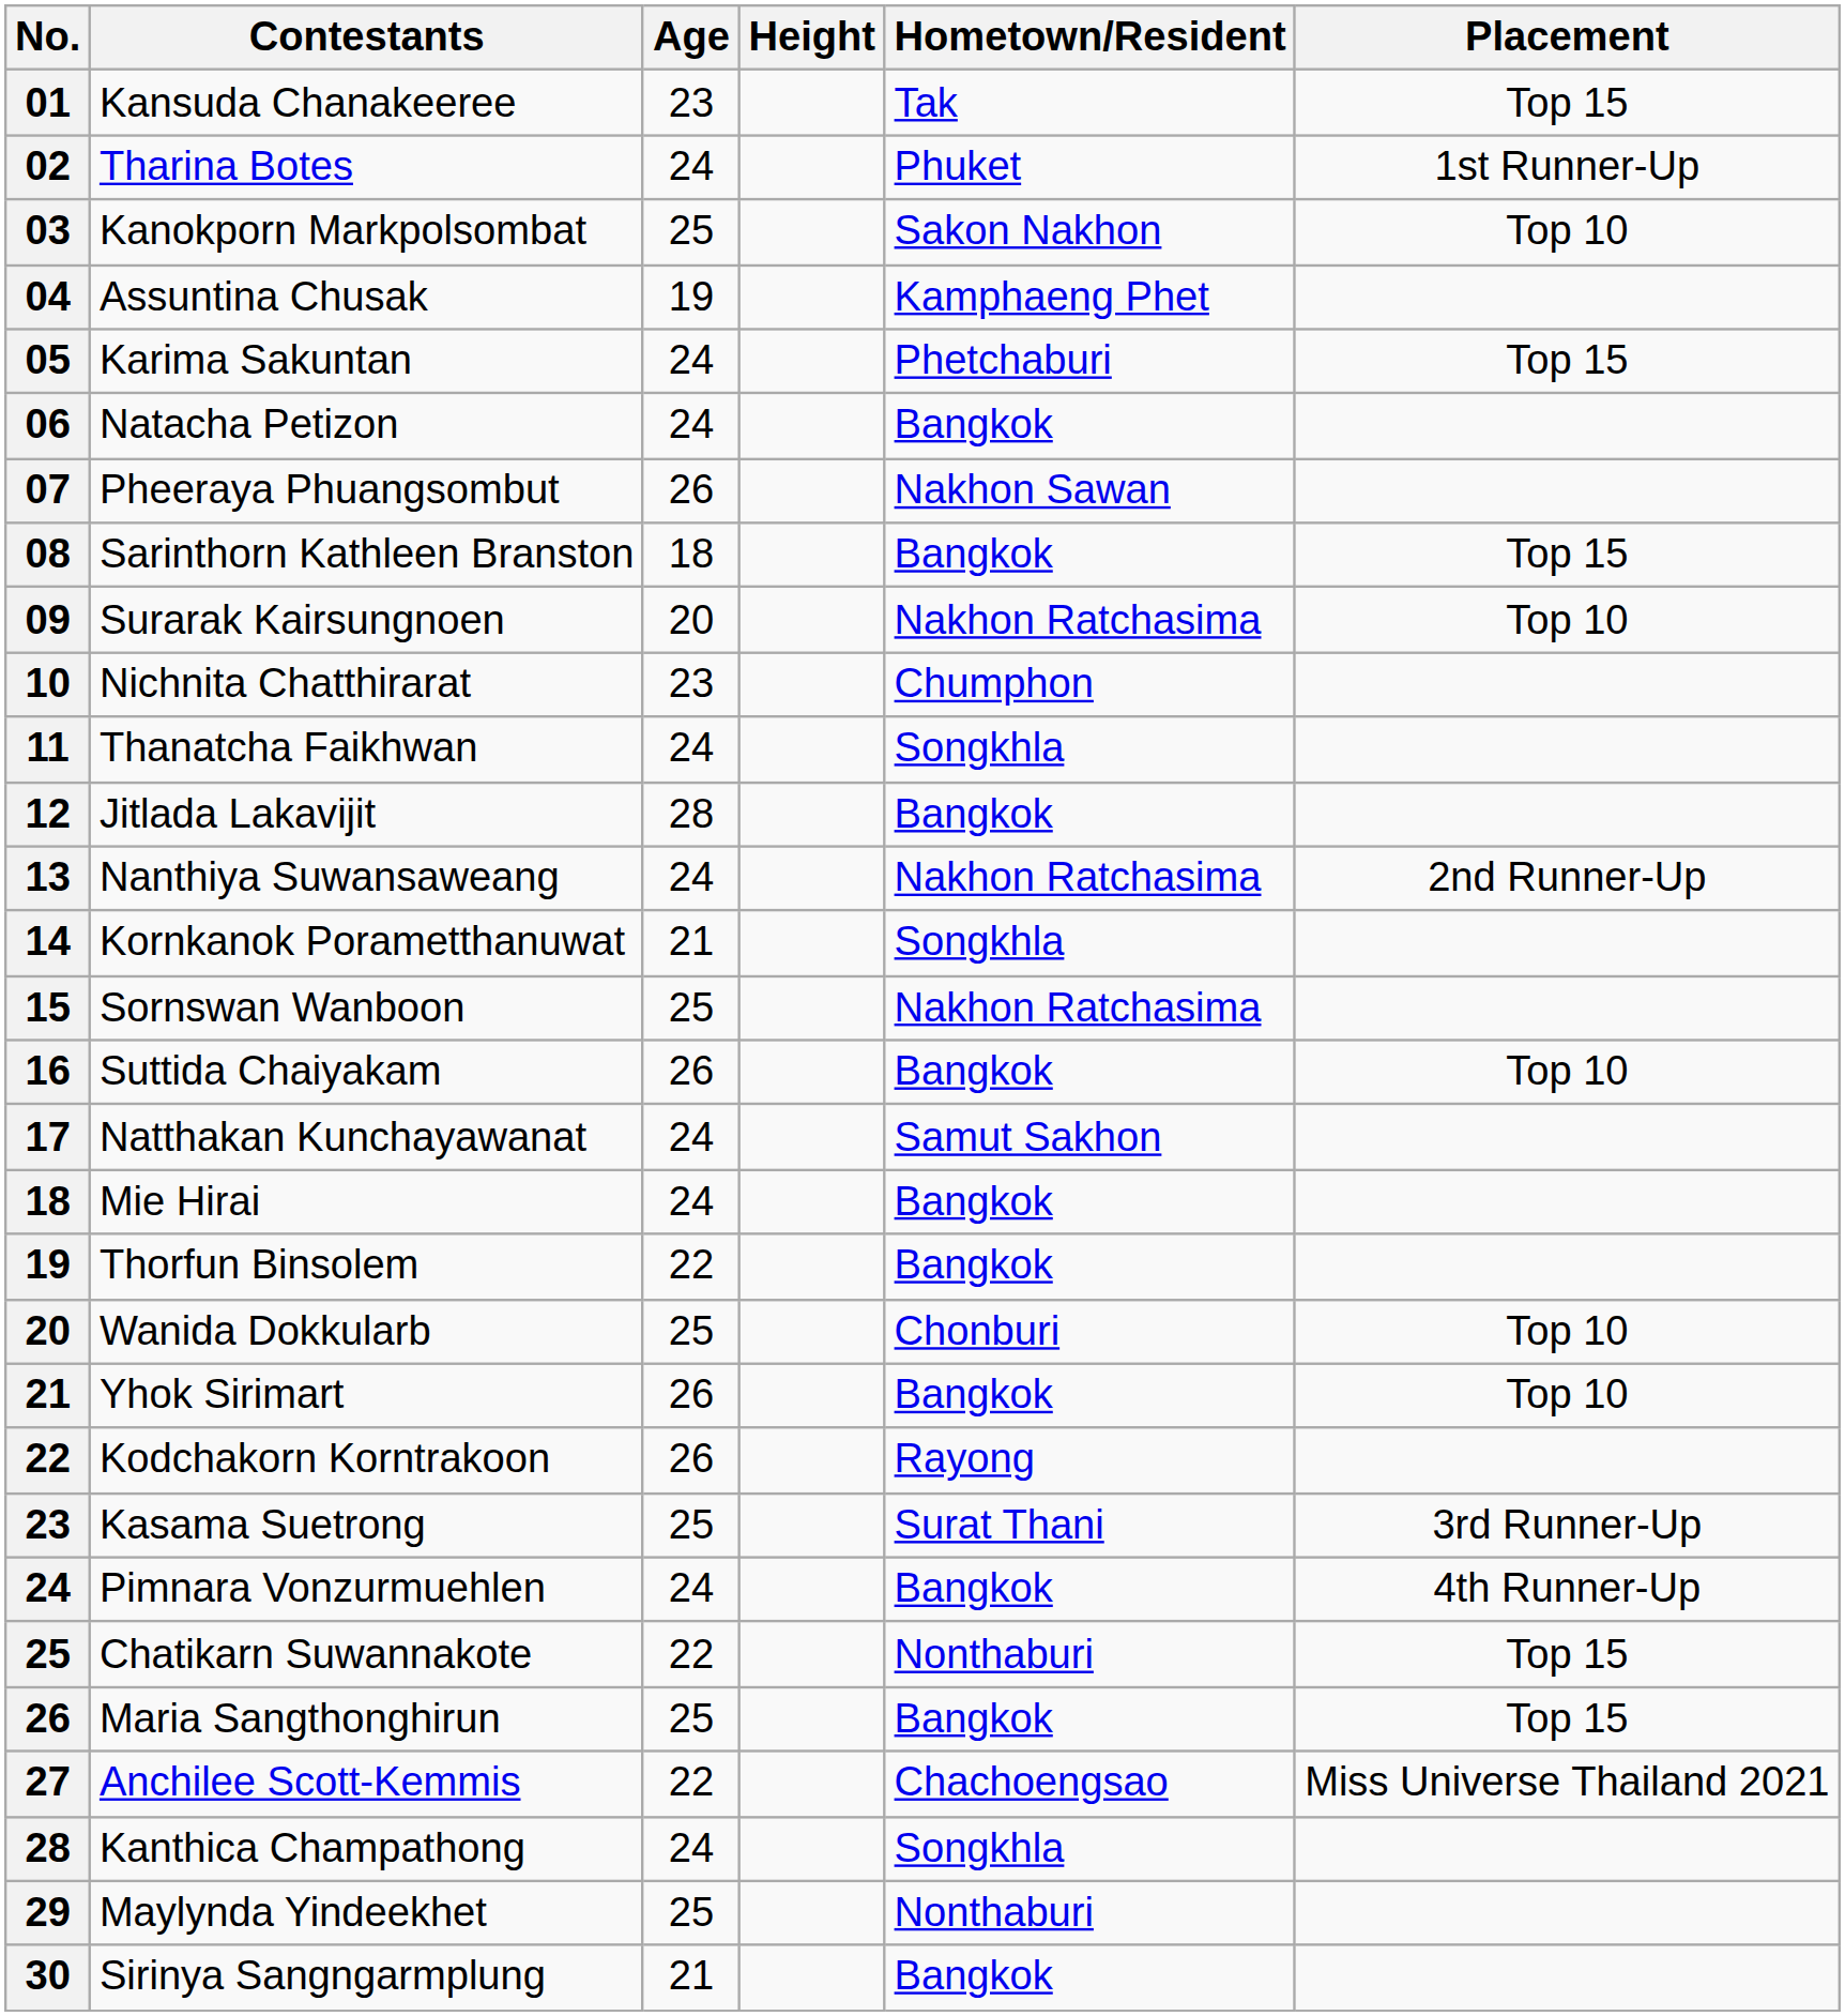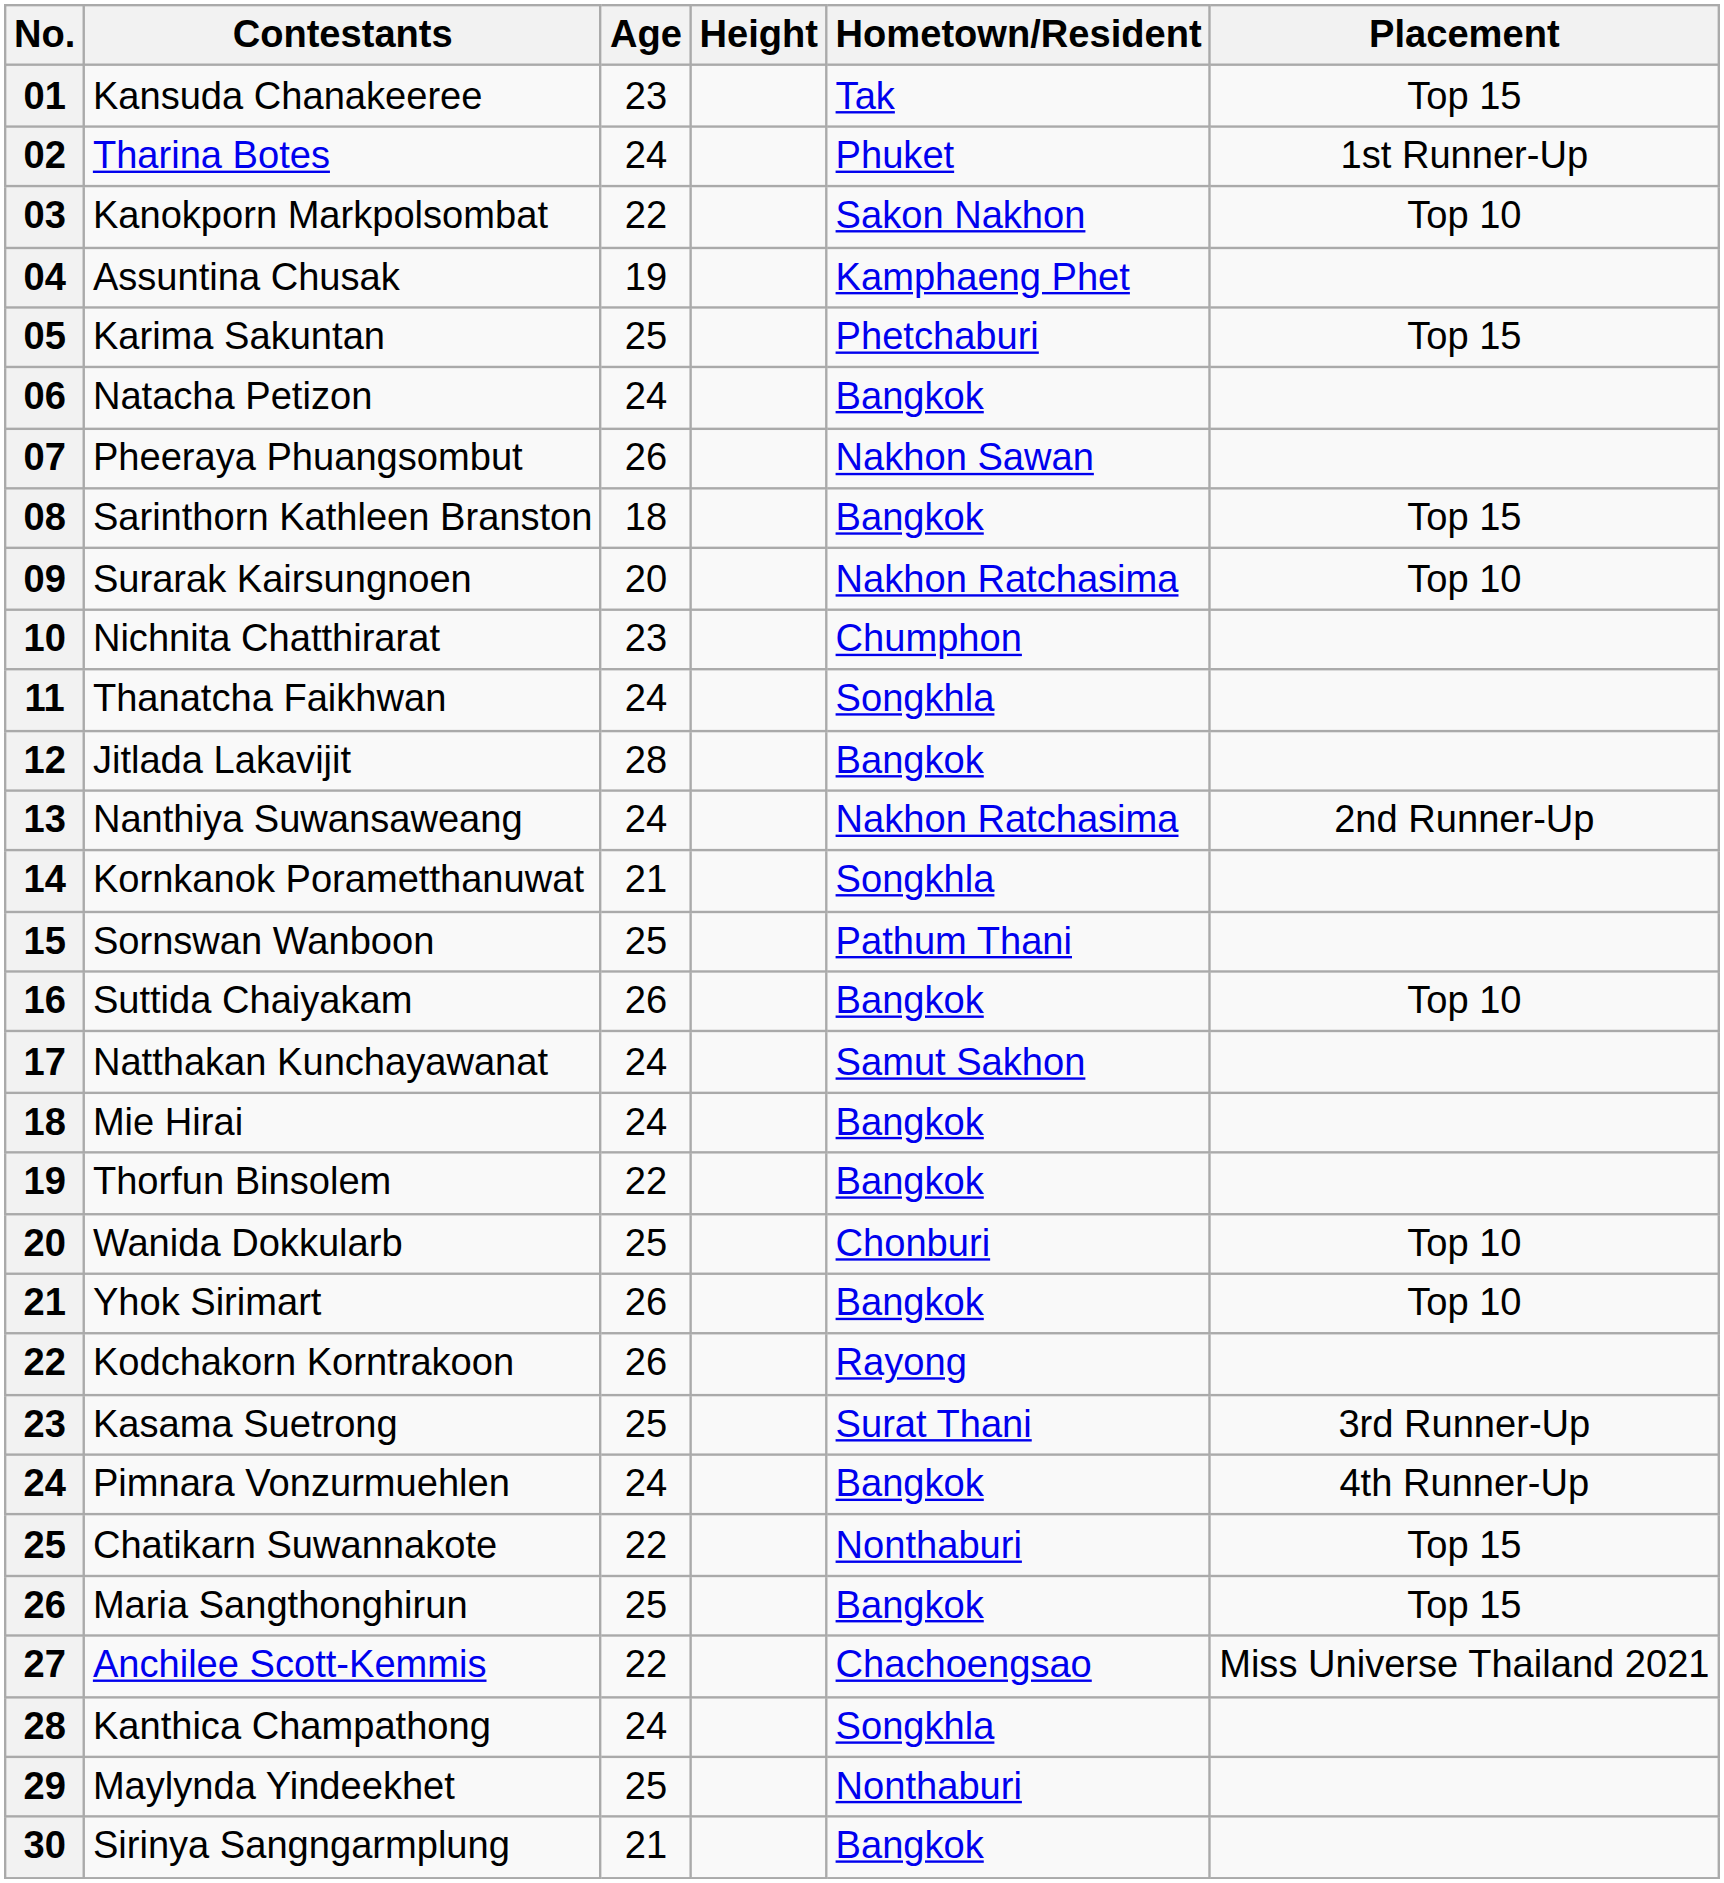 <table class="wikitable sortable" style="text-align:center">
 <tr>
 <th>No.</th>
 <th>Contestants</th>
 <th>Age</th>
 <th>Height</th>
 <th>Hometown/Resident</th>
 <th>Placement</th>
 </tr>
 <tr>
 <th>01</th>
 <td align=left>Kansuda Chanakeeree</td>
 <td>23</td>
 <td align=left></td>
 <td align=left><a href='#'>Tak</a></td>
 <td>Top 15</td>
 </tr>
 <tr>
 <th>02</th>
 <td align=left><a href='#'>Tharina Botes</a></td>
 <td>24</td>
 <td align=left></td>
 <td align=left><a href='#'>Phuket</a></td>
 <td>1st Runner-Up</td>
 </tr>
 <tr>
 <th>03</th>
 <td align=left>Kanokporn Markpolsombat</td>
-<td>25</td>
+<td>22</td>
 <td align=left></td>
 <td align=left><a href='#'>Sakon Nakhon</a></td>
 <td>Top 10</td>
 </tr>
 <tr>
 <th>04</th>
 <td align=left>Assuntina Chusak</td>
 <td>19</td>
 <td align=left></td>
 <td align=left><a href='#'>Kamphaeng Phet</a></td>
 <td></td>
 </tr>
 <tr>
 <th>05</th>
 <td align=left>Karima Sakuntan</td>
-<td>24</td>
+<td>25</td>
 <td align=left></td>
 <td align=left><a href='#'>Phetchaburi</a></td>
 <td>Top 15</td>
 </tr>
 <tr>
 <th>06</th>
 <td align=left>Natacha Petizon</td>
 <td>24</td>
 <td align=left></td>
 <td align=left><a href='#'>Bangkok</a></td>
 <td></td>
 </tr>
 <tr>
 <th>07</th>
 <td align=left>Pheeraya Phuangsombut</td>
 <td>26</td>
 <td align=left></td>
 <td align=left><a href='#'>Nakhon Sawan</a></td>
 <td></td>
 </tr>
 <tr>
 <th>08</th>
 <td align=left>Sarinthorn Kathleen Branston</td>
 <td>18</td>
 <td align=left></td>
 <td align=left><a href='#'>Bangkok</a></td>
 <td>Top 15</td>
 </tr>
 <tr>
 <th>09</th>
 <td align=left>Surarak Kairsungnoen</td>
 <td>20</td>
 <td align=left></td>
 <td align=left><a href='#'>Nakhon Ratchasima</a></td>
 <td>Top 10</td>
 </tr>
 <tr>
 <th>10</th>
 <td align=left>Nichnita Chatthirarat</td>
 <td>23</td>
 <td align=left></td>
 <td align=left><a href='#'>Chumphon</a></td>
 <td></td>
 </tr>
 <tr>
 <th>11</th>
 <td align=left>Thanatcha Faikhwan</td>
 <td>24</td>
 <td align=left></td>
 <td align=left><a href='#'>Songkhla</a></td>
 <td></td>
 </tr>
 <tr>
 <th>12</th>
 <td align=left>Jitlada Lakavijit</td>
 <td>28</td>
 <td align=left></td>
 <td align=left><a href='#'>Bangkok</a></td>
 <td></td>
 </tr>
 <tr>
 <th>13</th>
 <td align=left>Nanthiya Suwansaweang</td>
 <td>24</td>
 <td align=left></td>
 <td align=left><a href='#'>Nakhon Ratchasima</a></td>
 <td>2nd Runner-Up</td>
 </tr>
 <tr>
 <th>14</th>
 <td align=left>Kornkanok Porametthanuwat</td>
 <td>21</td>
 <td align=left></td>
 <td align=left><a href='#'>Songkhla</a></td>
 <td></td>
 </tr>
 <tr>
 <th>15</th>
 <td align=left>Sornswan Wanboon</td>
 <td>25</td>
 <td align=left></td>
-<td align=left><a href='#'>Nakhon Ratchasima</a></td>
+<td align=left><a href='#'>Pathum Thani</a></td>
 <td></td>
 </tr>
 <tr>
 <th>16</th>
 <td align=left>Suttida Chaiyakam</td>
 <td>26</td>
 <td align=left></td>
 <td align=left><a href='#'>Bangkok</a></td>
 <td>Top 10</td>
 </tr>
 <tr>
 <th>17</th>
 <td align=left>Natthakan Kunchayawanat</td>
 <td>24</td>
 <td align=left></td>
 <td align=left><a href='#'>Samut Sakhon</a></td>
 <td></td>
 </tr>
 <tr>
 <th>18</th>
 <td align=left>Mie Hirai</td>
 <td>24</td>
 <td align=left></td>
 <td align=left><a href='#'>Bangkok</a></td>
 <td></td>
 </tr>
 <tr>
 <th>19</th>
 <td align=left>Thorfun Binsolem</td>
 <td>22</td>
 <td align=left></td>
 <td align=left><a href='#'>Bangkok</a></td>
 <td></td>
 </tr>
 <tr>
 <th>20</th>
 <td align=left>Wanida Dokkularb</td>
 <td>25</td>
 <td align=left></td>
 <td align=left><a href='#'>Chonburi</a></td>
 <td>Top 10</td>
 </tr>
 <tr>
 <th>21</th>
 <td align=left>Yhok Sirimart</td>
 <td>26</td>
 <td align=left></td>
 <td align=left><a href='#'>Bangkok</a></td>
 <td>Top 10</td>
 </tr>
 <tr>
 <th>22</th>
 <td align=left>Kodchakorn Korntrakoon</td>
 <td>26</td>
 <td align=left></td>
 <td align=left><a href='#'>Rayong</a></td>
 <td></td>
 </tr>
 <tr>
 <th>23</th>
 <td align=left>Kasama Suetrong</td>
 <td>25</td>
 <td align=left></td>
 <td align=left><a href='#'>Surat Thani</a></td>
 <td>3rd Runner-Up</td>
 </tr>
 <tr>
 <th>24</th>
 <td align=left>Pimnara Vonzurmuehlen</td>
 <td>24</td>
 <td align=left></td>
 <td align=left><a href='#'>Bangkok</a></td>
 <td>4th Runner-Up</td>
 </tr>
 <tr>
 <th>25</th>
 <td align=left>Chatikarn Suwannakote</td>
 <td>22</td>
 <td align=left></td>
 <td align=left><a href='#'>Nonthaburi</a></td>
 <td>Top 15</td>
 </tr>
 <tr>
 <th>26</th>
 <td align=left>Maria Sangthonghirun</td>
 <td>25</td>
 <td align=left></td>
 <td align=left><a href='#'>Bangkok</a></td>
 <td>Top 15</td>
 </tr>
 <tr>
 <th>27</th>
 <td align=left><a href='#'>Anchilee Scott-Kemmis</a></td>
 <td>22</td>
 <td align=left></td>
 <td align=left><a href='#'>Chachoengsao</a></td>
 <td>Miss Universe Thailand 2021</td>
 </tr>
 <tr>
 <th>28</th>
 <td align=left>Kanthica Champathong</td>
 <td>24</td>
 <td align=left></td>
 <td align=left><a href='#'>Songkhla</a></td>
 <td></td>
 </tr>
 <tr>
 <th>29</th>
 <td align=left>Maylynda Yindeekhet</td>
 <td>25</td>
 <td align=left></td>
 <td align=left><a href='#'>Nonthaburi</a></td>
 <td></td>
 </tr>
 <tr>
 <th>30</th>
 <td align=left>Sirinya Sangngarmplung</td>
 <td>21</td>
 <td align=left></td>
 <td align=left><a href='#'>Bangkok</a></td>
 <td></td>
 </tr>
 </table>
